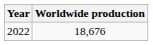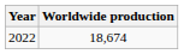 <table class="wikitable">
 <tr>
 <th>Year</th>
 <th>Worldwide production</th>
 </tr>
 <tr>
 <td>2022</td>
-<td style="text-align:center;">18,676</td>
+<td style="text-align:center;">18,674</td>
 </tr>
 </table>
